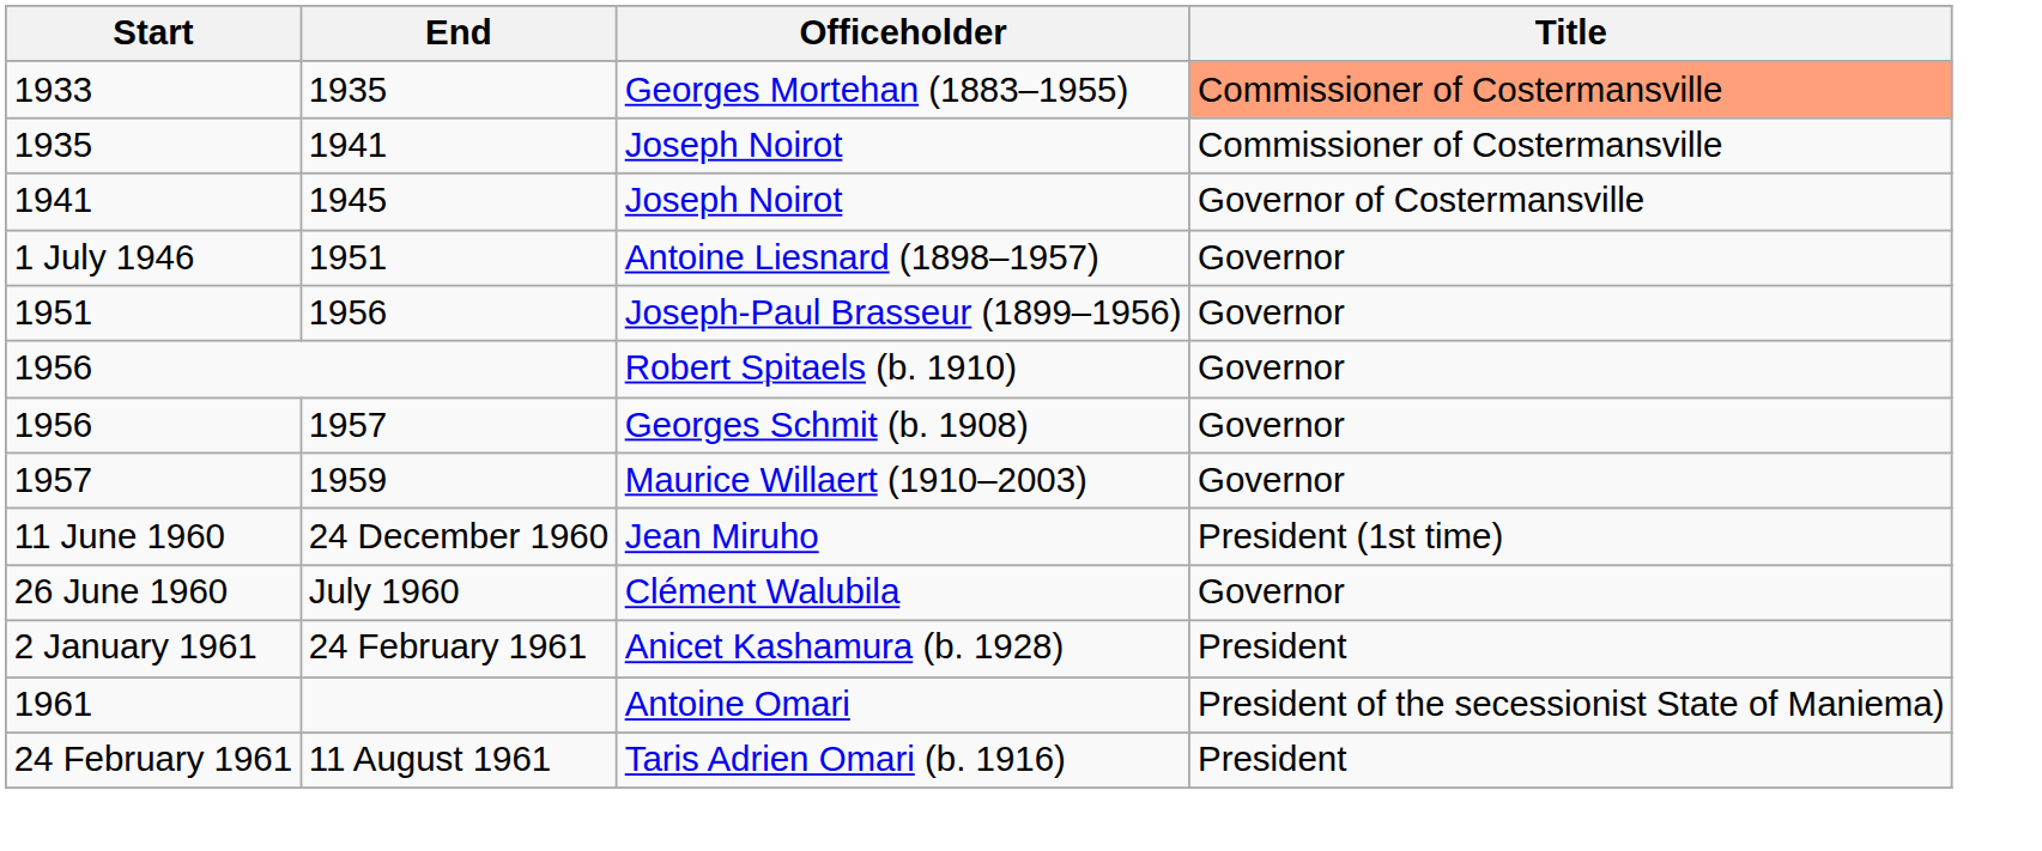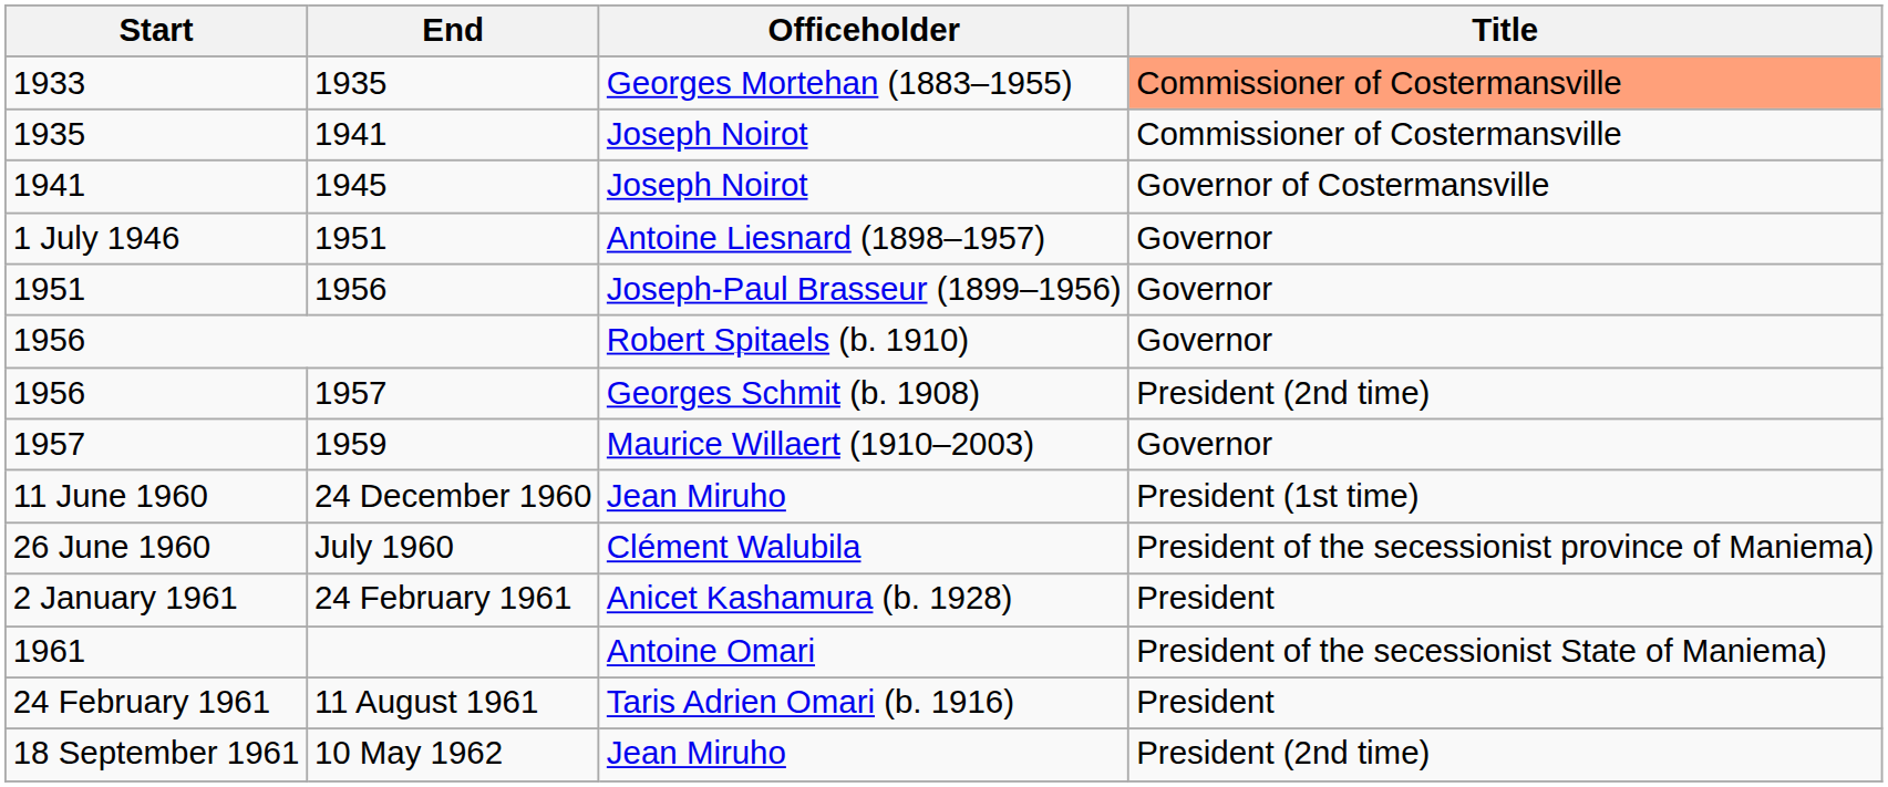 <table class=wikitable sortable>
 <tr>
 <th>Start</th>
 <th>End</th>
 <th>Officeholder</th>
 <th>Title</th>
 </tr>
 <tr>
 <td>1933</td>
 <td>1935</td>
 <td><a href='#'>Georges Mortehan</a> (1883–1955)</td>
 <td style="background: lightsalmon;">Commissioner of Costermansville</td>
 </tr>
 <tr>
 <td>1935</td>
 <td>1941</td>
 <td><a href='#'>Joseph Noirot</a></td>
 <td>Commissioner of Costermansville</td>
 </tr>
 <tr>
 <td>1941</td>
 <td>1945</td>
 <td><a href='#'>Joseph Noirot</a></td>
 <td>Governor of Costermansville</td>
 </tr>
 <tr>
 <td>1 July 1946</td>
 <td>1951</td>
 <td><a href='#'>Antoine Liesnard</a> (1898–1957)</td>
 <td>Governor</td>
 </tr>
 <tr>
 <td>1951</td>
 <td>1956</td>
 <td><a href='#'>Joseph-Paul Brasseur</a> (1899–1956)</td>
 <td>Governor</td>
 </tr>
 <tr>
 <td colspan=2>1956</td>
 <td><a href='#'>Robert Spitaels</a> (b. 1910)</td>
 <td>Governor</td>
 </tr>
 <tr>
 <td>1956</td>
 <td>1957</td>
 <td><a href='#'>Georges Schmit</a> (b. 1908)</td>
-<td>Governor</td>
+<td>President (2nd time)</td>
 </tr>
 <tr>
 <td>1957</td>
 <td>1959</td>
 <td><a href='#'>Maurice Willaert</a> (1910–2003)</td>
 <td>Governor</td>
 </tr>
 <tr>
 <td>11 June 1960</td>
 <td>24 December 1960</td>
 <td><a href='#'>Jean Miruho</a></td>
 <td>President (1st time)</td>
 </tr>
 <tr>
 <td>26 June 1960</td>
 <td>July 1960</td>
 <td><a href='#'>Clément Walubila</a></td>
-<td>Governor</td>
+<td>President of the secessionist province of Maniema)</td>
 </tr>
 <tr>
 <td>2 January 1961</td>
 <td>24 February 1961</td>
 <td><a href='#'>Anicet Kashamura</a> (b. 1928)</td>
 <td>President</td>
 </tr>
 <tr>
 <td>1961</td>
 <td></td>
 <td><a href='#'>Antoine Omari</a></td>
 <td>President of the secessionist State of Maniema)</td>
 </tr>
 <tr>
 <td>24 February 1961</td>
 <td>11 August 1961</td>
 <td><a href='#'>Taris Adrien Omari</a> (b. 1916)</td>
 <td>President</td>
 </tr>
+<tr>
+<td>18 September 1961</td>
+<td>10 May 1962</td>
+<td><a href='#'>Jean Miruho</a></td>
+<td>President (2nd time)</td>
+</tr>
 </table>
